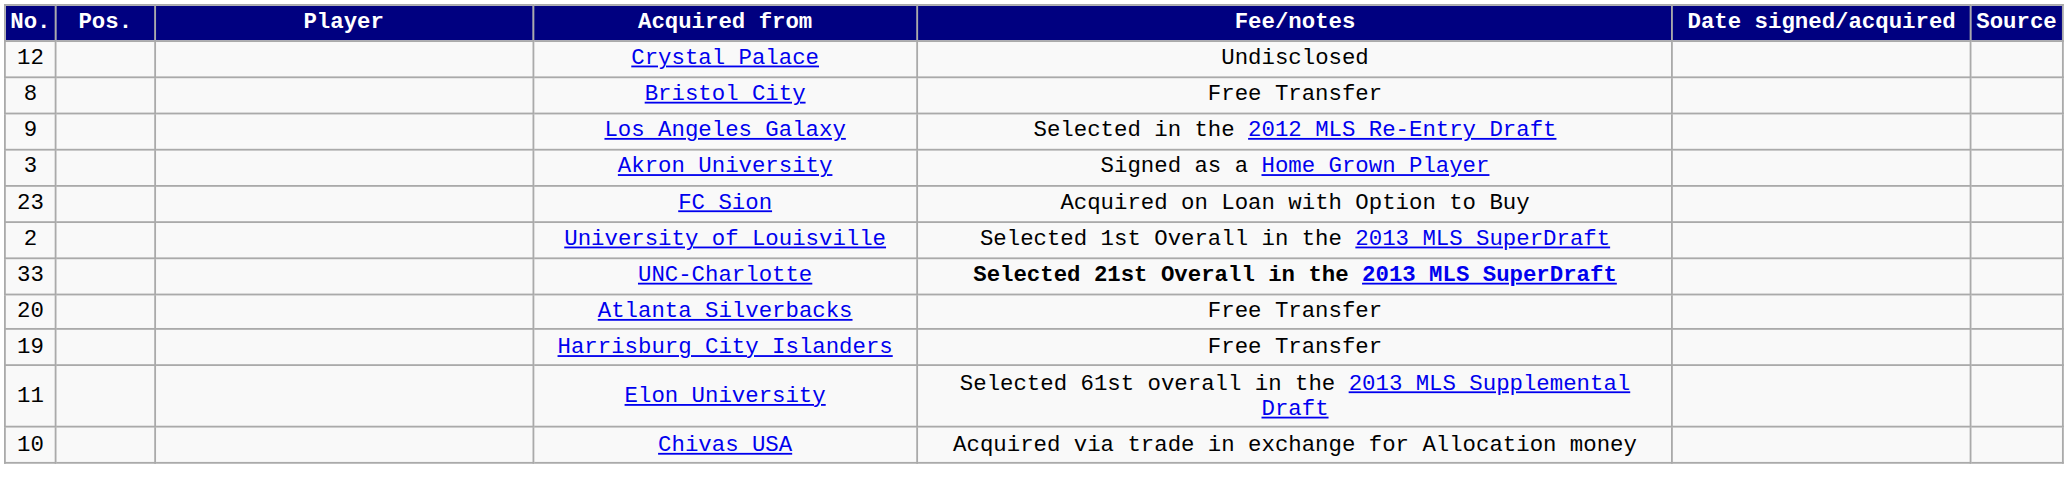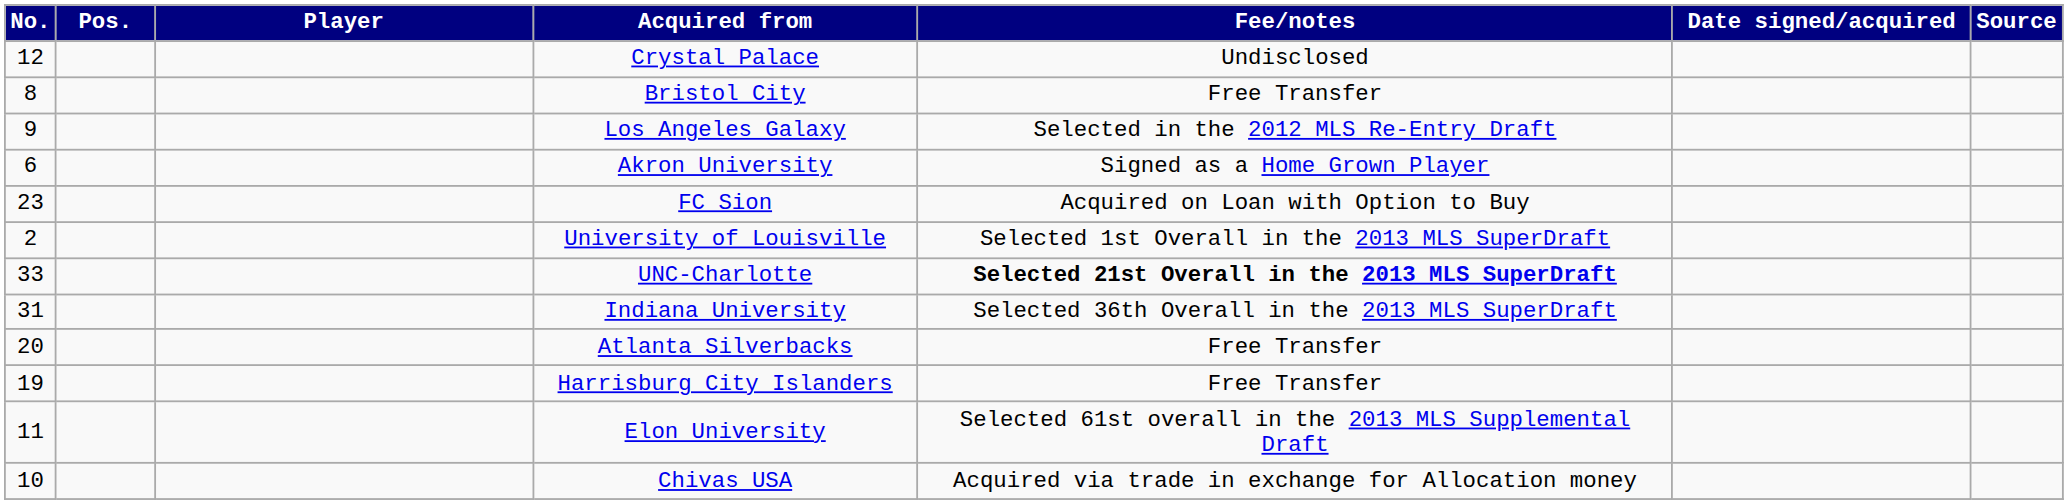 <table class="wikitable sortable" style="width:90%; text-align:center; font-size:95%; text-align:left; ">
 <tr>
 <th style="background:navy; width:5; color:white;"><strong>No.</strong></th>
 <th style="background:navy; width:5%; color:white;"><strong>Pos.</strong></th>
 <th style="background:navy; width:20%; color:white;"><strong>Player</strong></th>
 <th style="background:navy; width:20%; color:white;"><strong>Acquired from</strong></th>
 <th style="background:navy; width:40%; color:white;"><strong>Fee/notes</strong></th>
 <th style="background:navy; width:30%; color:white;"><strong>Date signed/acquired</strong></th>
 <th style="background:navy; width:5%; color:white;"><strong>Source</strong></th>
 </tr>
 <tr>
 <td align=center>12</td>
 <td align=center></td>
 <td align=center></td>
 <td align=center> <a href='#'>Crystal Palace</a></td>
 <td align=center>Undisclosed</td>
 <td align=center></td>
 <td align=center></td>
 </tr>
 <tr>
 <td align=center>8</td>
 <td align=center></td>
 <td align=center></td>
 <td align=center> <a href='#'>Bristol City</a></td>
 <td align=center>Free Transfer</td>
 <td align=center></td>
 <td align=center></td>
 </tr>
 <tr>
 <td align=center>9</td>
 <td align=center></td>
 <td align=center></td>
 <td align=center> <a href='#'>Los Angeles Galaxy</a></td>
 <td align=center>Selected in the <a href='#'>2012 MLS Re-Entry Draft</a></td>
 <td align=center></td>
 <td align=center></td>
 </tr>
 <tr>
-<td align=center>3</td>
+<td align=center>6</td>
 <td align=center></td>
 <td align=center></td>
 <td align=center> <a href='#'>Akron University</a></td>
 <td align=center>Signed as a <a href='#'>Home Grown Player</a></td>
 <td align=center></td>
 <td align=center></td>
 </tr>
 <tr>
 <td align=center>23</td>
 <td align=center></td>
 <td align=center></td>
 <td align=center> <a href='#'>FC Sion</a></td>
 <td align=center>Acquired on Loan with Option to Buy</td>
 <td align=center></td>
 <td align=center></td>
 </tr>
 <tr>
 <td align=center>2</td>
 <td align=center></td>
 <td align=center></td>
 <td align=center> <a href='#'>University of Louisville</a></td>
 <td align=center>Selected 1st Overall in the <a href='#'>2013 MLS SuperDraft</a></td>
 <td align=center></td>
 <td align=center></td>
 </tr>
 <tr>
 <td align=center>33</td>
 <td align=center></td>
 <td align=center></td>
 <td align=center> <a href='#'>UNC-Charlotte</a></td>
 <td align=center><strong>Selected 21st Overall in the <a href='#'>2013 MLS SuperDraft</a></strong></td>
+<td align=center></td>
+<td align=center></td>
+</tr>
+<tr>
+<td align=center>31</td>
+<td align=center></td>
+<td align=center></td>
+<td align=center> <a href='#'>Indiana University</a></td>
+<td align=center>Selected 36th Overall in the <a href='#'>2013 MLS SuperDraft</a></td>
 <td align=center></td>
 <td align=center></td>
 </tr>
 <tr>
 <td align=center>20</td>
 <td align=center></td>
 <td align=center></td>
 <td align=center> <a href='#'>Atlanta Silverbacks</a></td>
 <td align=center>Free Transfer</td>
 <td align=center></td>
 <td align=center></td>
 </tr>
 <tr>
 <td align=center>19</td>
 <td align=center></td>
 <td align=center></td>
 <td align=center> <a href='#'>Harrisburg City Islanders</a></td>
 <td align=center>Free Transfer</td>
 <td align=center></td>
 <td align=center></td>
 </tr>
 <tr>
 <td align=center>11</td>
 <td align=center></td>
 <td align=center></td>
 <td align=center> <a href='#'>Elon University</a></td>
 <td align=center>Selected 61st overall in the <a href='#'>2013 MLS Supplemental Draft</a></td>
 <td align=center></td>
 <td align=center></td>
 </tr>
 <tr>
 <td align=center>10</td>
 <td align=center></td>
 <td align=center></td>
 <td align=center> <a href='#'>Chivas USA</a></td>
 <td align=center>Acquired via trade in exchange for Allocation money</td>
 <td align=center></td>
 <td align=center></td>
 </tr>
 </table>
